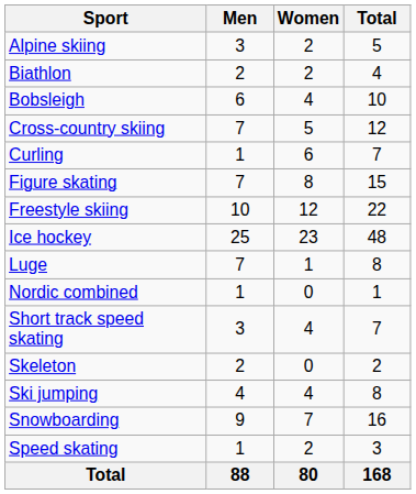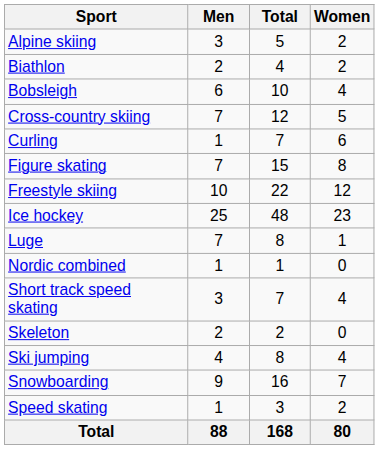 <table class="wikitable sortable" style="text-align:center;">
 <tr>
 <th width=180>Sport</th>
 <th width=55>Men</th>
+<th width=55>Total</th>
 <th width=55>Women</th>
-<th width=55>Total</th>
 </tr>
 <tr>
 <td align=left><a href='#'>Alpine skiing</a></td>
 <td>3</td>
+<td>5</td>
 <td>2</td>
-<td>5</td>
 </tr>
 <tr>
 <td align=left><a href='#'>Biathlon</a></td>
 <td>2</td>
+<td>4</td>
 <td>2</td>
-<td>4</td>
 </tr>
 <tr>
 <td align=left><a href='#'>Bobsleigh</a></td>
 <td>6</td>
+<td>10</td>
 <td>4</td>
-<td>10</td>
 </tr>
 <tr>
 <td align=left><a href='#'>Cross-country skiing</a></td>
 <td>7</td>
+<td>12</td>
 <td>5</td>
-<td>12</td>
 </tr>
 <tr>
 <td align=left><a href='#'>Curling</a></td>
 <td>1</td>
+<td>7</td>
 <td>6</td>
-<td>7</td>
 </tr>
 <tr>
 <td align=left><a href='#'>Figure skating</a></td>
 <td>7</td>
+<td>15</td>
 <td>8</td>
-<td>15</td>
 </tr>
 <tr>
 <td align=left><a href='#'>Freestyle skiing</a></td>
 <td>10</td>
+<td>22</td>
 <td>12</td>
-<td>22</td>
 </tr>
 <tr>
 <td align=left><a href='#'>Ice hockey</a></td>
 <td>25</td>
+<td>48</td>
 <td>23</td>
-<td>48</td>
 </tr>
 <tr>
 <td align=left><a href='#'>Luge</a></td>
 <td>7</td>
+<td>8</td>
 <td>1</td>
-<td>8</td>
 </tr>
 <tr>
 <td align=left><a href='#'>Nordic combined</a></td>
 <td>1</td>
+<td>1</td>
 <td>0</td>
-<td>1</td>
 </tr>
 <tr>
 <td align=left><a href='#'>Short track speed skating</a></td>
 <td>3</td>
+<td>7</td>
 <td>4</td>
-<td>7</td>
 </tr>
 <tr>
 <td align=left><a href='#'>Skeleton</a></td>
 <td>2</td>
+<td>2</td>
 <td>0</td>
-<td>2</td>
 </tr>
 <tr>
 <td align=left><a href='#'>Ski jumping</a></td>
 <td>4</td>
+<td>8</td>
 <td>4</td>
-<td>8</td>
 </tr>
 <tr>
 <td align=left><a href='#'>Snowboarding</a></td>
 <td>9</td>
+<td>16</td>
 <td>7</td>
-<td>16</td>
 </tr>
 <tr>
 <td align=left><a href='#'>Speed skating</a></td>
 <td>1</td>
+<td>3</td>
 <td>2</td>
-<td>3</td>
 </tr>
 <tr>
 <th>Total</th>
 <th>88</th>
+<th>168</th>
 <th>80</th>
-<th>168</th>
 </tr>
 </table>
